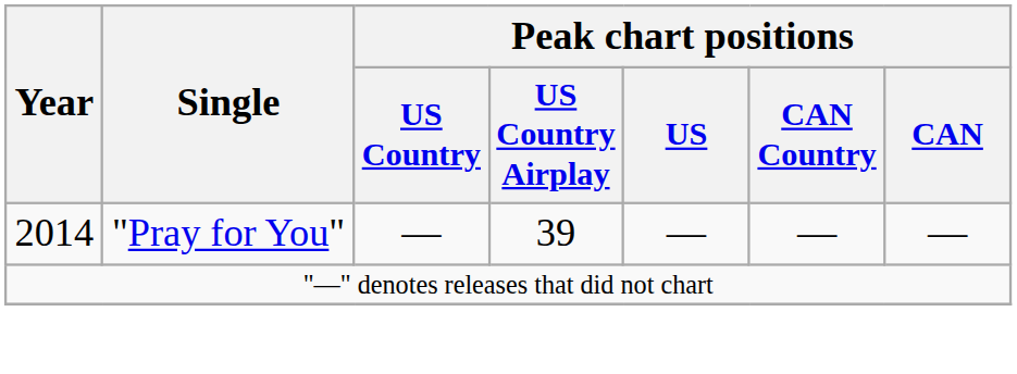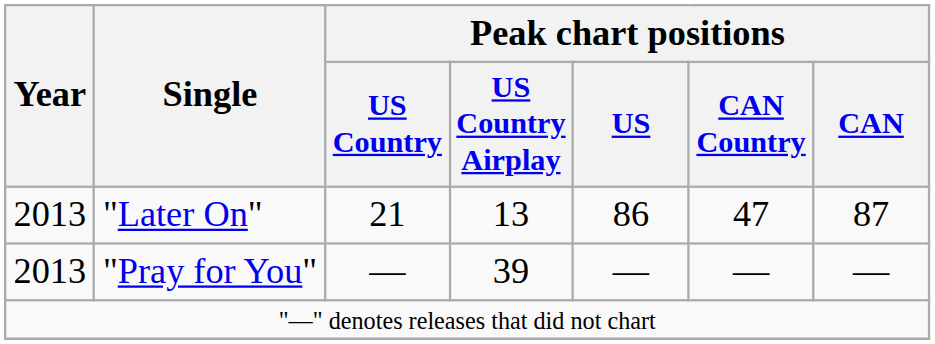 <table class="wikitable" style="text-align:center;">
 <tr>
 <th rowspan="2">Year</th>
 <th rowspan="2">Single</th>
 <th colspan="5">Peak chart positions</th>
 </tr>
 <tr style="font-size:smaller;">
 <th width="45"><a href='#'>US Country</a></th>
 <th width="45"><a href='#'>US Country Airplay</a></th>
 <th width="45"><a href='#'>US</a></th>
 <th width="45"><a href='#'>CAN Country</a></th>
 <th width="45"><a href='#'>CAN</a></th>
 </tr>
 <tr>
-<td>2014</td>
+<td>2013</td>
+<td align="left">"<a href='#'>Later On</a>"</td>
+<td>21</td>
+<td>13</td>
+<td>86</td>
+<td>47</td>
+<td>87</td>
+</tr>
+<tr>
+<td>2013</td>
 <td align="left">"<a href='#'>Pray for You</a>"</td>
 <td>—</td>
 <td>39</td>
 <td>—</td>
 <td>—</td>
 <td>—</td>
 </tr>
 <tr>
 <td colspan="7" style="font-size:8pt">"—" denotes releases that did not chart</td>
 </tr>
 <tr>
 </tr>
 </table>
